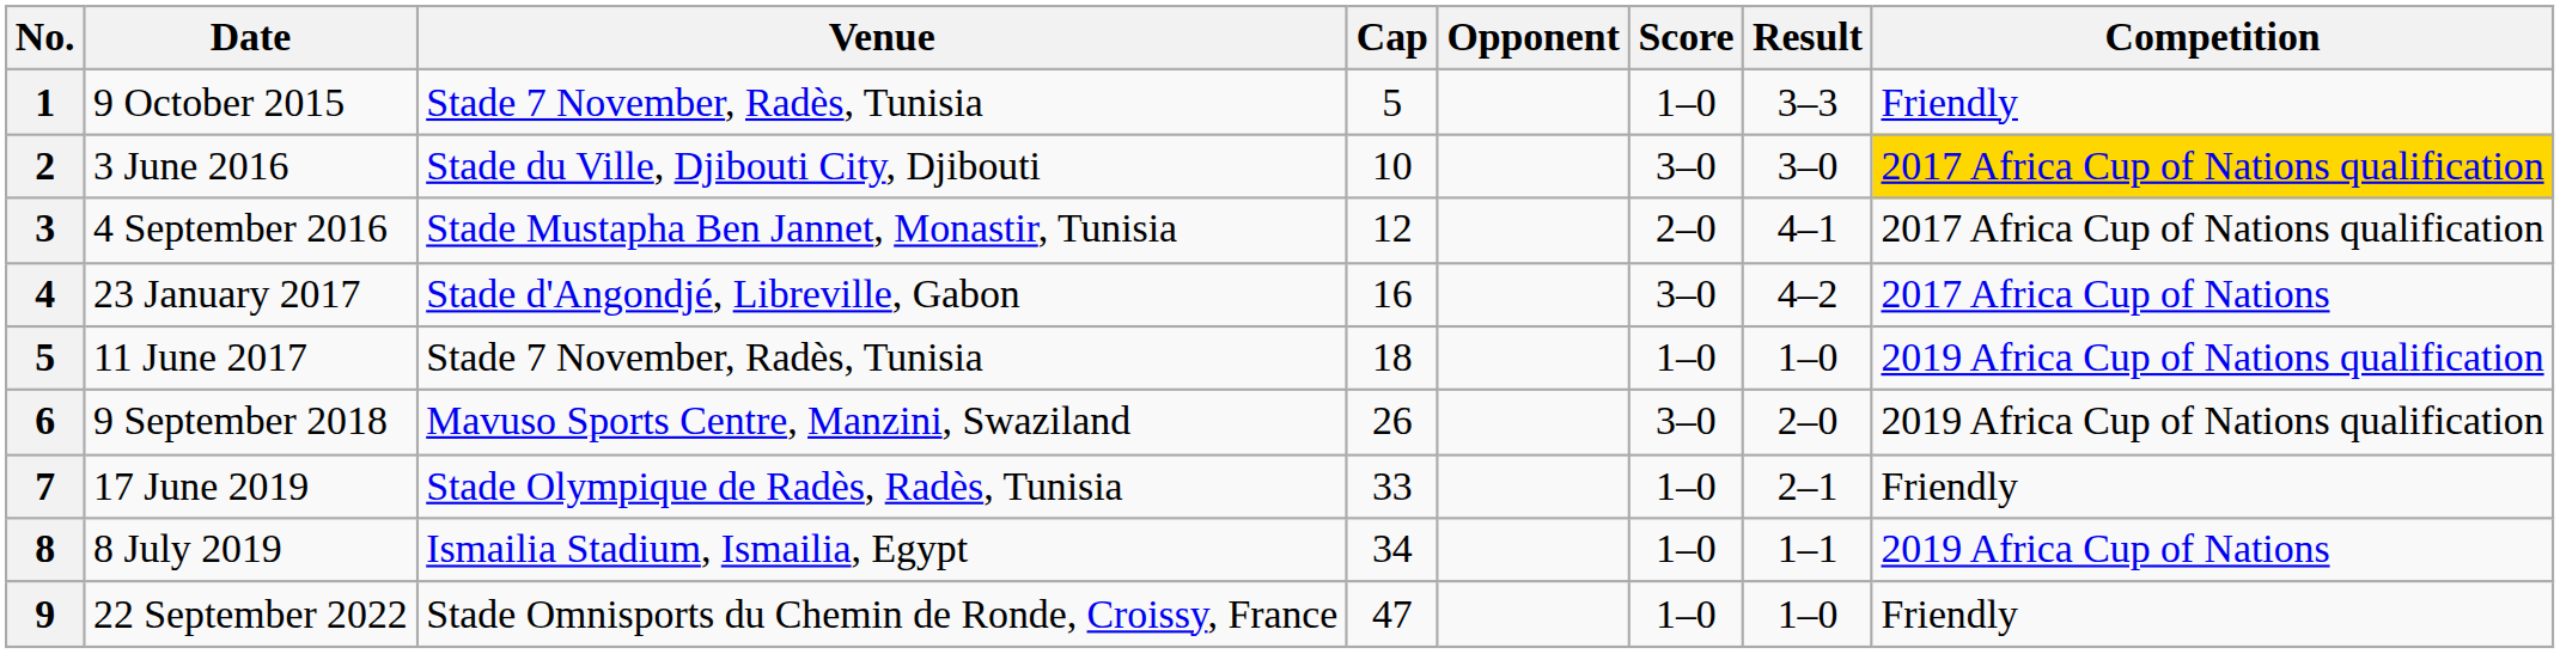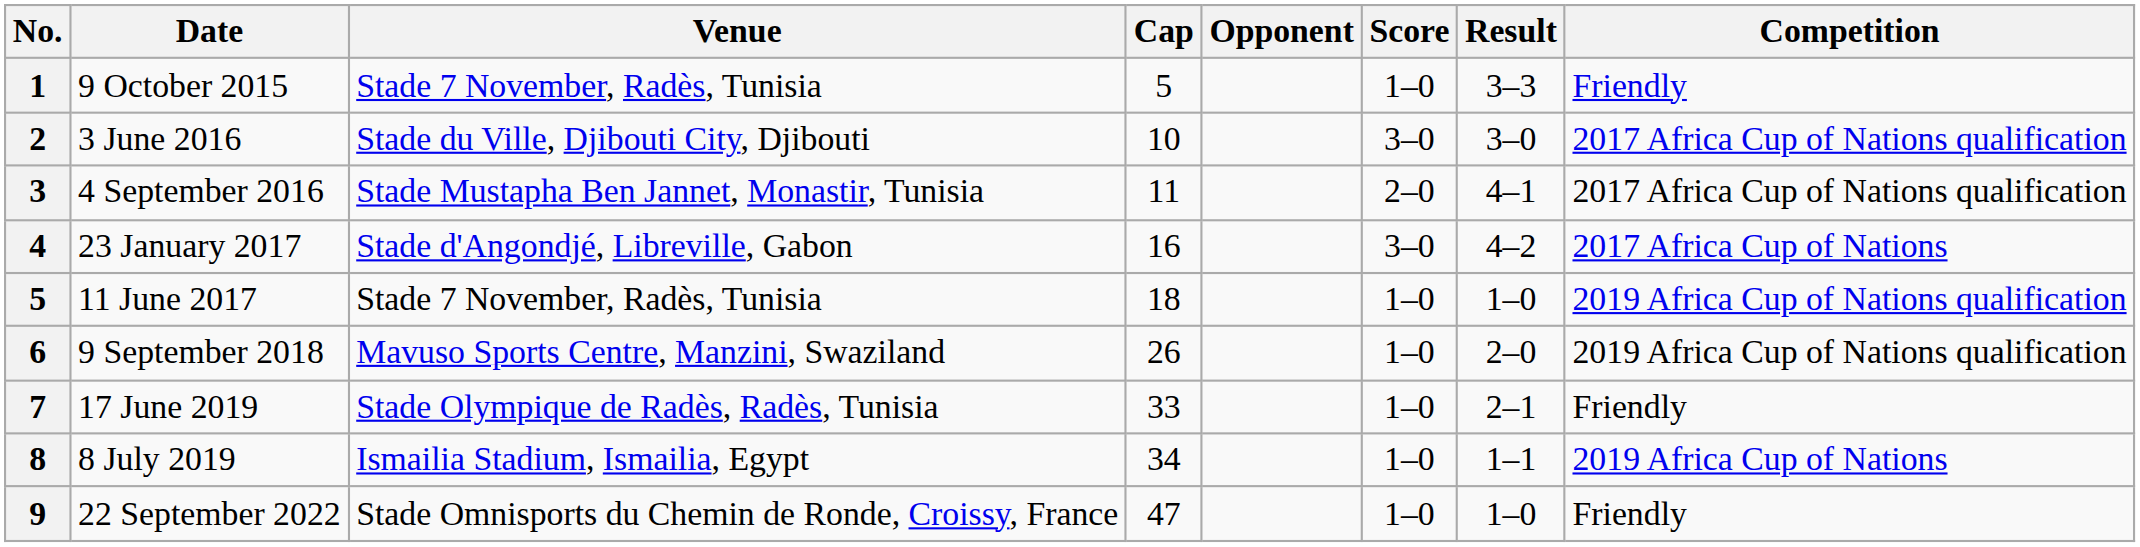 <table class="wikitable sortable">
 <tr>
 <th scope="col">No.</th>
 <th scope="col" data-sort-type="date">Date</th>
 <th scope="col">Venue</th>
 <th scope="col">Cap</th>
 <th scope="col">Opponent</th>
 <th scope="col">Score</th>
 <th scope="col">Result</th>
 <th scope="col">Competition</th>
 </tr>
 <tr>
 <th scope=row>1</th>
 <td>9 October 2015</td>
 <td><a href='#'>Stade 7 November</a>, <a href='#'>Radès</a>, Tunisia</td>
 <td align="center">5</td>
 <td></td>
 <td align="center">1–0</td>
 <td align="center">3–3</td>
 <td><a href='#'>Friendly</a></td>
 </tr>
 <tr>
 <th scope=row>2</th>
 <td>3 June 2016</td>
 <td><a href='#'>Stade du Ville</a>, <a href='#'>Djibouti City</a>, Djibouti</td>
 <td align="center">10</td>
 <td></td>
 <td align="center">3–0</td>
 <td align="center">3–0</td>
-<td style="background: gold;"><a href='#'>2017 Africa Cup of Nations qualification</a></td>
+<td><a href='#'>2017 Africa Cup of Nations qualification</a></td>
 </tr>
 <tr>
 <th scope=row>3</th>
 <td>4 September 2016</td>
 <td><a href='#'>Stade Mustapha Ben Jannet</a>, <a href='#'>Monastir</a>, Tunisia</td>
-<td align="center">12</td>
+<td align="center">11</td>
 <td></td>
 <td align="center">2–0</td>
 <td align="center">4–1</td>
 <td>2017 Africa Cup of Nations qualification</td>
 </tr>
 <tr>
 <th scope=row>4</th>
 <td>23 January 2017</td>
 <td><a href='#'>Stade d'Angondjé</a>, <a href='#'>Libreville</a>, Gabon</td>
 <td align="center">16</td>
 <td></td>
 <td align="center">3–0</td>
 <td align="center">4–2</td>
 <td><a href='#'>2017 Africa Cup of Nations</a></td>
 </tr>
 <tr>
 <th scope=row>5</th>
 <td>11 June 2017</td>
 <td>Stade 7 November, Radès, Tunisia</td>
 <td align="center">18</td>
 <td></td>
 <td align="center">1–0</td>
 <td align="center">1–0</td>
 <td><a href='#'>2019 Africa Cup of Nations qualification</a></td>
 </tr>
 <tr>
 <th scope=row>6</th>
 <td>9 September 2018</td>
 <td><a href='#'>Mavuso Sports Centre</a>, <a href='#'>Manzini</a>, Swaziland</td>
 <td align="center">26</td>
 <td></td>
-<td align="center">3–0</td>
+<td align="center">1–0</td>
 <td align="center">2–0</td>
 <td>2019 Africa Cup of Nations qualification</td>
 </tr>
 <tr>
 <th scope=row>7</th>
 <td>17 June 2019</td>
 <td><a href='#'>Stade Olympique de Radès</a>, <a href='#'>Radès</a>, Tunisia</td>
 <td align="center">33</td>
 <td></td>
 <td align="center">1–0</td>
 <td align="center">2–1</td>
 <td>Friendly</td>
 </tr>
 <tr>
 <th scope=row>8</th>
 <td>8 July 2019</td>
 <td><a href='#'>Ismailia Stadium</a>, <a href='#'>Ismailia</a>, Egypt</td>
 <td align="center">34</td>
 <td></td>
 <td align="center">1–0</td>
 <td align="center">1–1 </td>
 <td><a href='#'>2019 Africa Cup of Nations</a></td>
 </tr>
 <tr>
 <th scope=row>9</th>
 <td>22 September 2022</td>
 <td>Stade Omnisports du Chemin de Ronde, <a href='#'>Croissy</a>, France</td>
 <td align="center">47</td>
 <td></td>
 <td align="center">1–0</td>
 <td align="center">1–0</td>
 <td>Friendly</td>
 </tr>
 </table>
